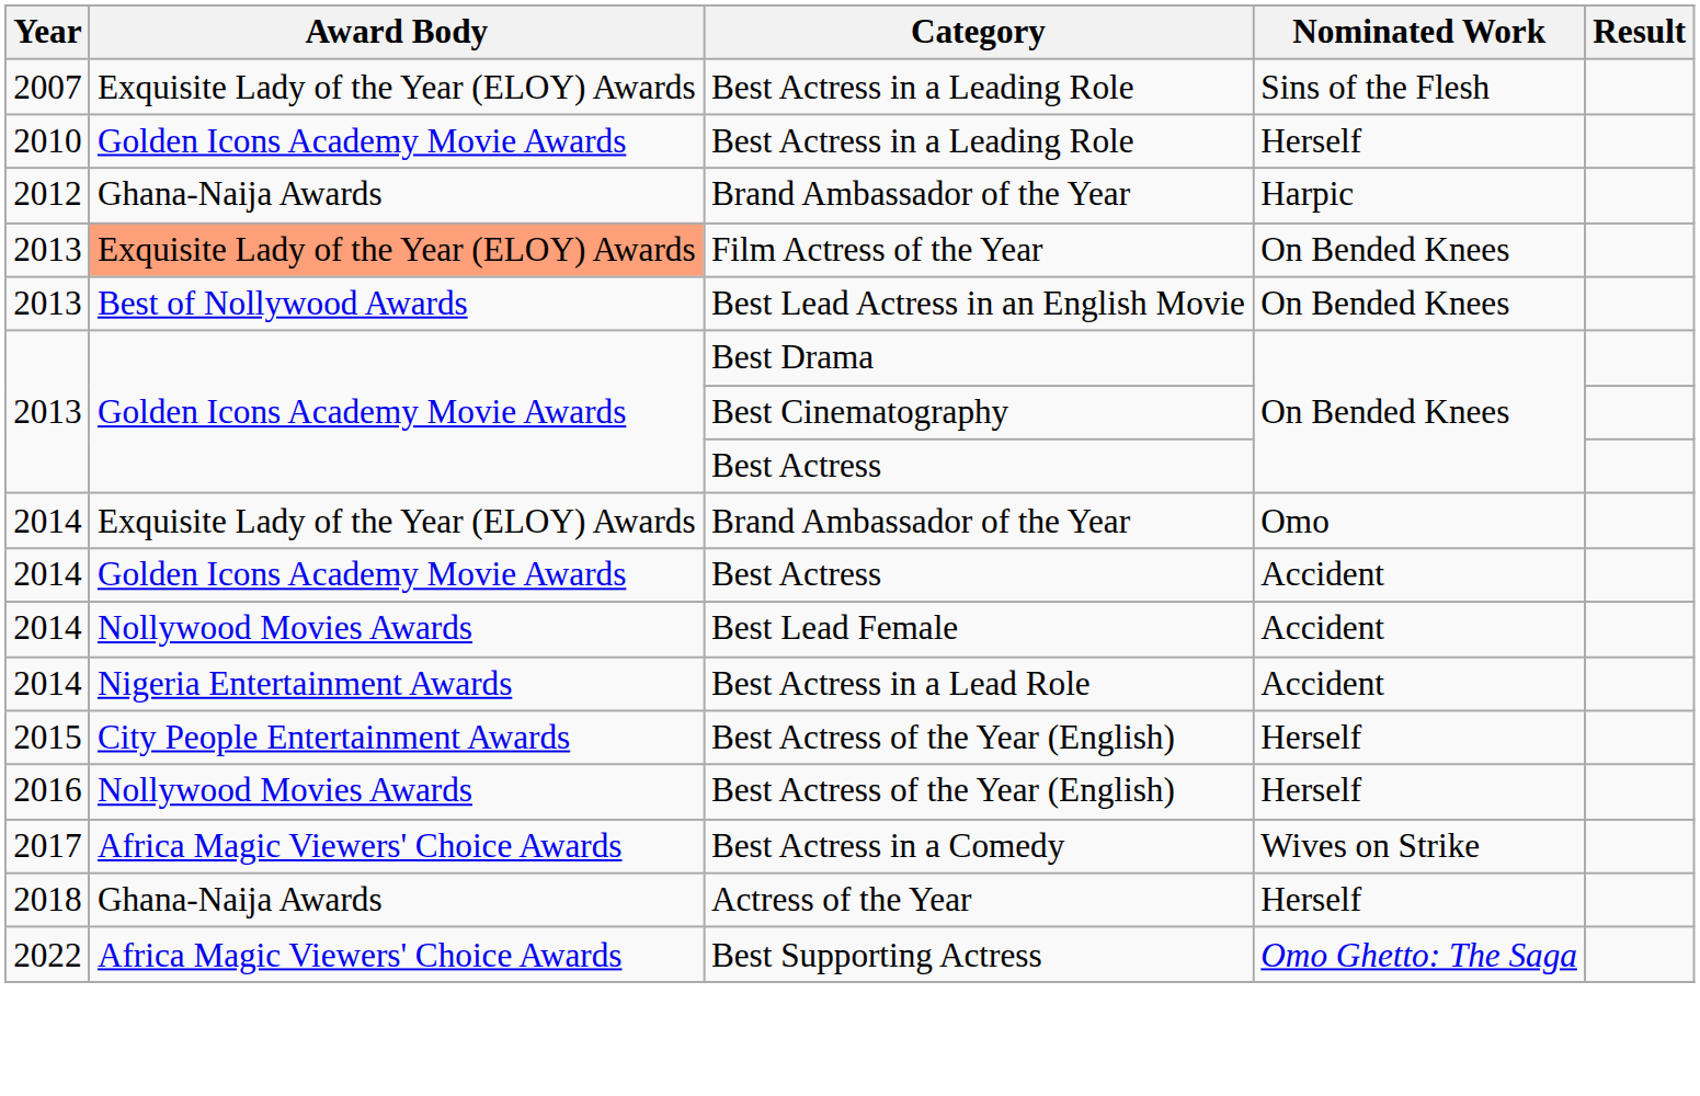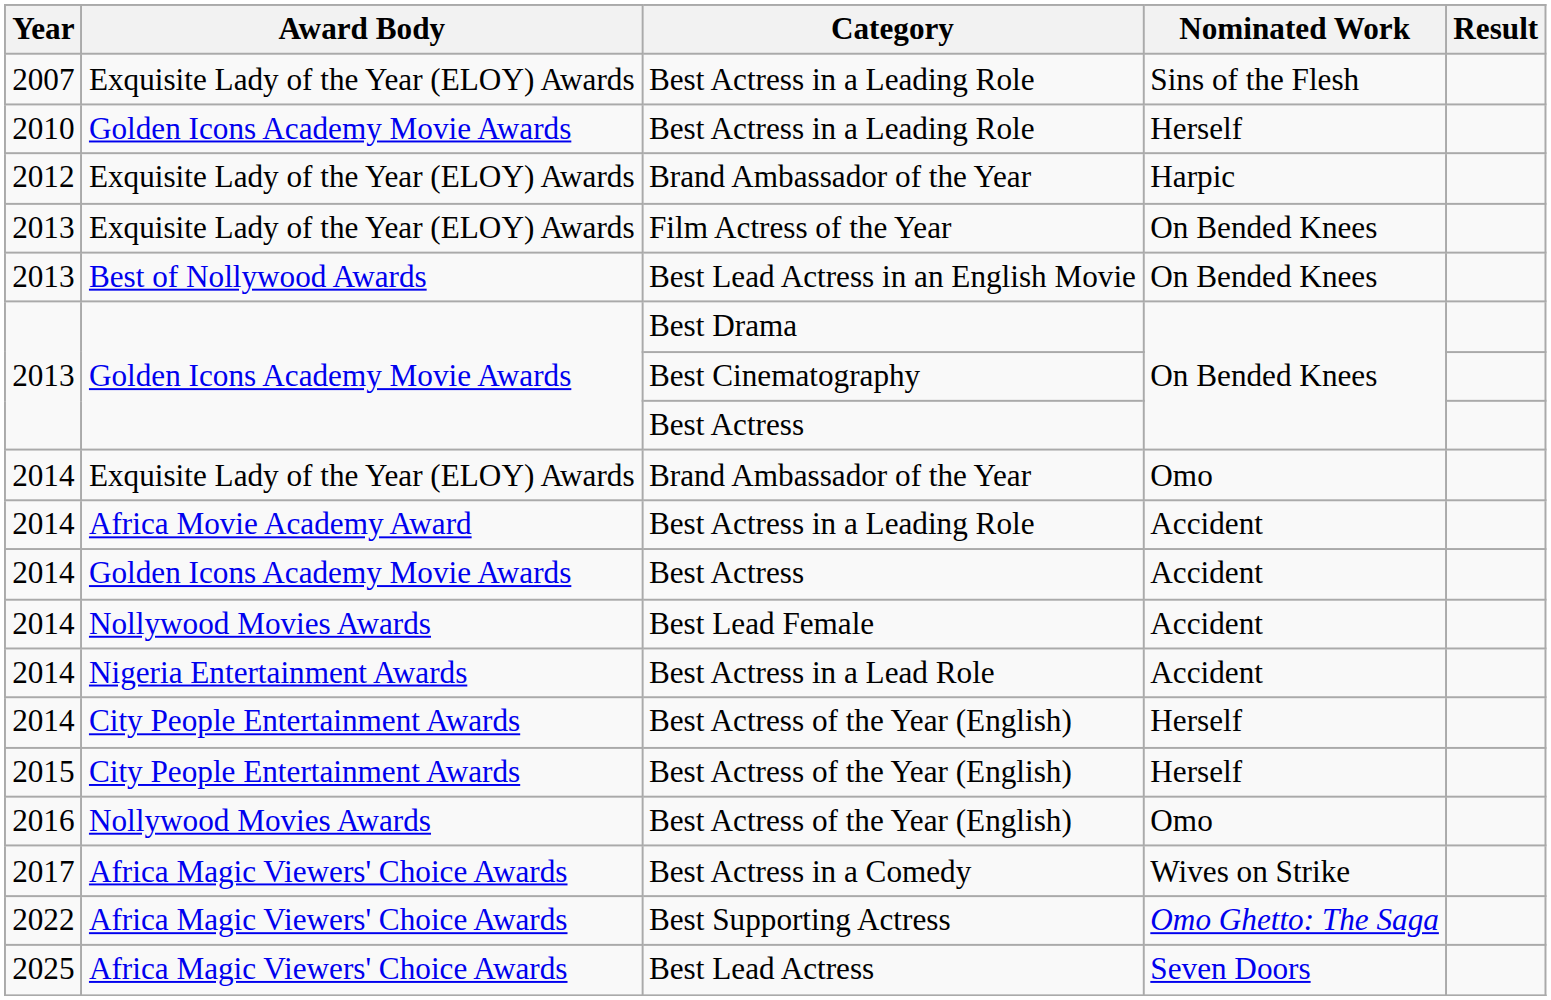 <table class="wikitable">
 <tr>
 <th>Year</th>
 <th>Award Body</th>
 <th>Category</th>
 <th>Nominated Work</th>
 <th>Result</th>
 </tr>
 <tr>
 <td>2007</td>
 <td>Exquisite Lady of the Year (ELOY) Awards </td>
 <td>Best Actress in a Leading Role</td>
 <td>Sins of the Flesh</td>
 <td></td>
 </tr>
 <tr>
 <td>2010</td>
 <td><a href='#'>Golden Icons Academy Movie Awards</a></td>
 <td>Best Actress in a Leading Role</td>
 <td>Herself</td>
 <td></td>
 </tr>
 <tr>
 <td>2012</td>
-<td>Ghana-Naija Awards </td>
+<td>Exquisite Lady of the Year (ELOY) Awards </td>
 <td>Brand Ambassador of the Year</td>
 <td>Harpic</td>
 <td></td>
 </tr>
 <tr>
 <td>2013</td>
-<td style="background: lightsalmon;">Exquisite Lady of the Year (ELOY) Awards </td>
+<td>Exquisite Lady of the Year (ELOY) Awards </td>
 <td>Film Actress of the Year</td>
 <td>On Bended Knees</td>
 <td></td>
 </tr>
 <tr>
 <td>2013</td>
 <td><a href='#'>Best of Nollywood Awards</a></td>
 <td>Best Lead Actress in an English Movie</td>
 <td>On Bended Knees</td>
 <td></td>
 </tr>
 <tr>
 <td rowspan=3>2013</td>
 <td rowspan=3><a href='#'>Golden Icons Academy Movie Awards</a></td>
 <td>Best Drama</td>
 <td rowspan=3>On Bended Knees</td>
 <td></td>
 </tr>
 <tr>
 <td>Best Cinematography</td>
 <td></td>
 </tr>
 <tr>
 <td>Best Actress</td>
 <td></td>
 </tr>
 <tr>
 <td>2014</td>
 <td>Exquisite Lady of the Year (ELOY) Awards </td>
 <td>Brand Ambassador of the Year</td>
 <td>Omo</td>
 <td></td>
 </tr>
 <tr>
 <td>2014</td>
+<td><a href='#'>Africa Movie Academy Award</a></td>
+<td>Best Actress in a Leading Role</td>
+<td>Accident</td>
+<td></td>
+</tr>
+<tr>
+<td>2014</td>
 <td><a href='#'>Golden Icons Academy Movie Awards</a></td>
 <td>Best Actress</td>
 <td>Accident</td>
 <td></td>
 </tr>
 <tr>
 <td>2014</td>
 <td><a href='#'>Nollywood Movies Awards</a></td>
 <td>Best Lead Female</td>
 <td>Accident</td>
 <td></td>
 </tr>
 <tr>
 <td>2014</td>
 <td><a href='#'>Nigeria Entertainment Awards</a></td>
 <td>Best Actress in a Lead Role</td>
 <td>Accident</td>
 <td></td>
 </tr>
 <tr>
+<td>2014</td>
+<td><a href='#'>City People Entertainment Awards</a></td>
+<td>Best Actress of the Year (English)</td>
+<td>Herself</td>
+<td></td>
+</tr>
+<tr>
 <td>2015</td>
 <td><a href='#'>City People Entertainment Awards</a></td>
 <td>Best Actress of the Year (English)</td>
 <td>Herself</td>
 <td></td>
 </tr>
 <tr>
 <td>2016</td>
 <td><a href='#'>Nollywood Movies Awards</a></td>
 <td>Best Actress of the Year (English)</td>
-<td>Herself</td>
+<td>Omo</td>
 <td></td>
 </tr>
 <tr>
 <td>2017</td>
 <td><a href='#'>Africa Magic Viewers' Choice Awards</a></td>
 <td>Best Actress in a Comedy</td>
 <td>Wives on Strike</td>
 <td></td>
 </tr>
 <tr>
-<td>2018</td>
-<td>Ghana-Naija Awards </td>
-<td>Actress of the Year</td>
-<td>Herself</td>
-<td></td>
-</tr>
-<tr>
 <td>2022</td>
 <td><a href='#'>Africa Magic Viewers' Choice Awards</a></td>
 <td>Best Supporting Actress</td>
 <td><em><a href='#'>Omo Ghetto: The Saga</a></em></td>
 <td></td>
 </tr>
 <tr>
+<td>2025</td>
+<td><a href='#'>Africa Magic Viewers' Choice Awards</a></td>
+<td>Best Lead Actress</td>
+<td><a href='#'> Seven Doors</a></td>
+<td></td>
+</tr>
+<tr>
 </tr>
 </table>
